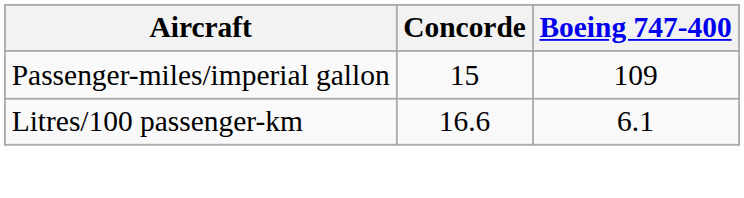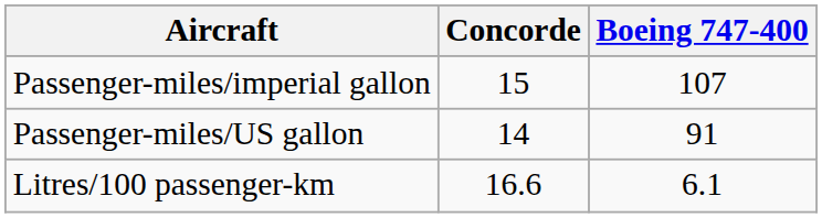 <table class="wikitable floatright">
 <tr>
 <th>Aircraft</th>
 <th>Concorde</th>
 <th><a href='#'>Boeing 747-400</a></th>
 </tr>
 <tr>
 <td>Passenger-miles/imperial gallon</td>
 <td style="text-align:center;">15</td>
-<td style="text-align:center;">109</td>
+<td style="text-align:center;">107</td>
+</tr>
+<tr>
+<td>Passenger-miles/US gallon</td>
+<td style="text-align:center;">14</td>
+<td style="text-align:center;">91</td>
 </tr>
 <tr>
 <td>Litres/100 passenger-km</td>
 <td style="text-align:center;">16.6</td>
 <td style="text-align:center;">6.1</td>
 </tr>
 </table>
